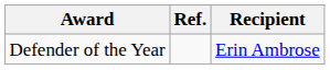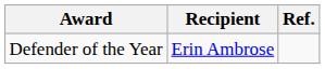 <table class="wikitable">
 <tr>
 <th>Award</th>
+<th>Recipient</th>
 <th>Ref.</th>
-<th>Recipient</th>
 </tr>
 <tr>
 <td>Defender of the Year</td>
+<td><a href='#'>Erin Ambrose</a></td>
 <td></td>
-<td><a href='#'>Erin Ambrose</a></td>
 </tr>
 </table>
